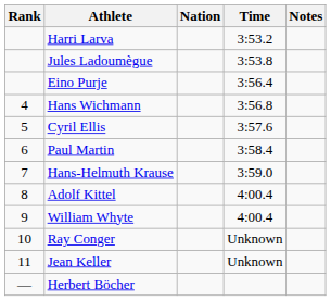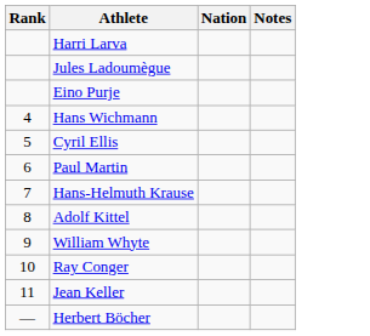 <table class="wikitable sortable" style="text-align:center">
 <tr>
 <th>Rank</th>
 <th>Athlete</th>
 <th>Nation</th>
-<th>Time</th>
 <th>Notes</th>
 </tr>
 <tr>
 <td></td>
 <td align=left><a href='#'>Harri Larva</a></td>
 <td align=left></td>
-<td>3:53.2</td>
 <td></td>
 </tr>
 <tr>
 <td></td>
 <td align=left><a href='#'>Jules Ladoumègue</a></td>
 <td align=left></td>
-<td>3:53.8</td>
 <td></td>
 </tr>
 <tr>
 <td></td>
 <td align=left><a href='#'>Eino Purje</a></td>
 <td align=left></td>
-<td>3:56.4</td>
 <td></td>
 </tr>
 <tr>
 <td>4</td>
 <td align=left><a href='#'>Hans Wichmann</a></td>
 <td align=left></td>
-<td>3:56.8</td>
 <td></td>
 </tr>
 <tr>
 <td>5</td>
 <td align=left><a href='#'>Cyril Ellis</a></td>
 <td align=left></td>
-<td>3:57.6</td>
 <td></td>
 </tr>
 <tr>
 <td>6</td>
 <td align=left><a href='#'>Paul Martin</a></td>
 <td align=left></td>
-<td>3:58.4</td>
 <td></td>
 </tr>
 <tr>
 <td>7</td>
 <td align=left><a href='#'>Hans-Helmuth Krause</a></td>
 <td align=left></td>
-<td>3:59.0</td>
 <td></td>
 </tr>
 <tr>
 <td>8</td>
 <td align=left><a href='#'>Adolf Kittel</a></td>
 <td align=left></td>
-<td>4:00.4</td>
 <td></td>
 </tr>
 <tr>
 <td>9</td>
 <td align=left><a href='#'>William Whyte</a></td>
 <td align=left></td>
-<td>4:00.4</td>
 <td></td>
 </tr>
 <tr>
 <td>10</td>
 <td align=left><a href='#'>Ray Conger</a></td>
 <td align=left></td>
-<td data-sort-value=5:00.0>Unknown</td>
 <td></td>
 </tr>
 <tr>
 <td>11</td>
 <td align=left><a href='#'>Jean Keller</a></td>
 <td align=left></td>
-<td data-sort-value=6:00.0>Unknown</td>
 <td></td>
 </tr>
 <tr>
 <td data-sort-value=12>—</td>
 <td align=left><a href='#'>Herbert Böcher</a></td>
 <td align=left></td>
-<td data-sort-value=7:00.0></td>
 <td></td>
 </tr>
 </table>
